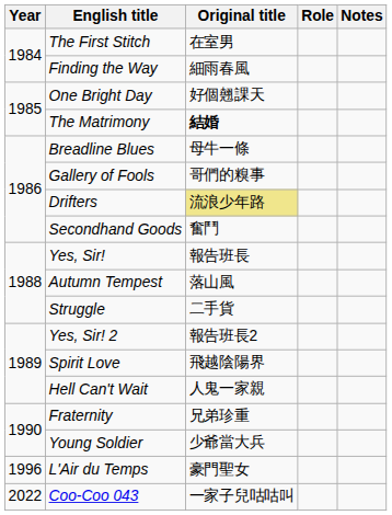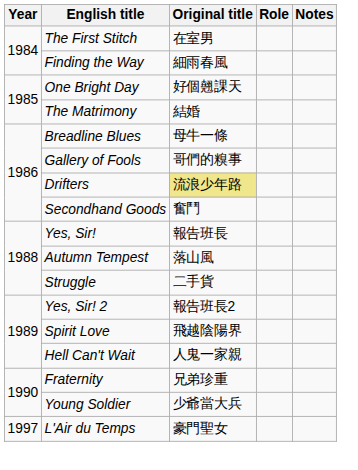 <table class="wikitable sortable">
 <tr>
 <th>Year</th>
 <th>English title</th>
 <th>Original title</th>
 <th>Role</th>
 <th class="unsortable">Notes</th>
 </tr>
 <tr>
 <td rowspan=2>1984</td>
 <td><em>The First Stitch</em></td>
 <td>在室男</td>
 <td></td>
 <td></td>
 </tr>
 <tr>
 <td><em>Finding the Way</em></td>
 <td>細雨春風</td>
 <td></td>
 <td></td>
 </tr>
 <tr>
 <td rowspan=2>1985</td>
 <td><em>One Bright Day</em></td>
 <td>好個翹課天</td>
 <td></td>
 <td></td>
 </tr>
 <tr>
 <td><em>The Matrimony</em></td>
-<td><strong>結婚</strong></td>
+<td>結婚</td>
 <td></td>
 <td></td>
 </tr>
 <tr>
 <td rowspan=4>1986</td>
 <td><em>Breadline Blues</em></td>
 <td>母牛一條</td>
 <td></td>
 <td></td>
 </tr>
 <tr>
 <td><em>Gallery of Fools</em></td>
 <td>哥們的糗事</td>
 <td></td>
 <td></td>
 </tr>
 <tr>
 <td><em>Drifters</em></td>
 <td style="background: khaki;">流浪少年路</td>
 <td></td>
 <td></td>
 </tr>
 <tr>
 <td><em>Secondhand Goods</em></td>
 <td>奮鬥</td>
 <td></td>
 <td></td>
 </tr>
 <tr>
 <td rowspan=3>1988</td>
 <td><em>Yes, Sir!</em></td>
 <td>報告班長</td>
 <td></td>
 <td></td>
 </tr>
 <tr>
 <td><em>Autumn Tempest</em></td>
 <td>落山風</td>
 <td></td>
 <td></td>
 </tr>
 <tr>
 <td><em>Struggle</em></td>
 <td>二手貨</td>
 <td></td>
 <td></td>
 </tr>
 <tr>
 <td rowspan=3>1989</td>
 <td><em>Yes, Sir! 2</em></td>
 <td>報告班長2</td>
 <td></td>
 <td></td>
 </tr>
 <tr>
 <td><em>Spirit Love</em></td>
 <td>飛越陰陽界</td>
 <td></td>
 <td></td>
 </tr>
 <tr>
 <td><em>Hell Can't Wait</em></td>
 <td>人鬼一家親</td>
 <td></td>
 <td></td>
 </tr>
 <tr>
 <td rowspan=2>1990</td>
 <td><em>Fraternity</em></td>
 <td>兄弟珍重</td>
 <td></td>
 <td></td>
 </tr>
 <tr>
 <td><em>Young Soldier</em></td>
 <td>少爺當大兵</td>
 <td></td>
 <td></td>
 </tr>
 <tr>
-<td>1996</td>
+<td>1997</td>
 <td><em>L'Air du Temps</em></td>
 <td>豪門聖女</td>
 <td></td>
 <td></td>
 </tr>
-<tr>
-<td>2022</td>
-<td><em><a href='#'>Coo-Coo 043</a></em></td>
-<td>一家子兒咕咕叫</td>
-<td></td>
-<td></td>
-</tr>
 </table>
